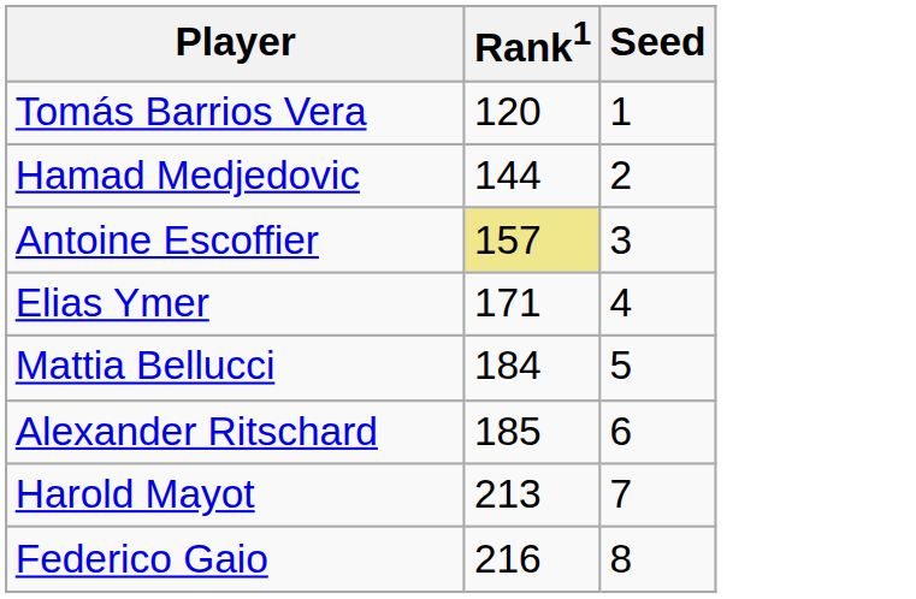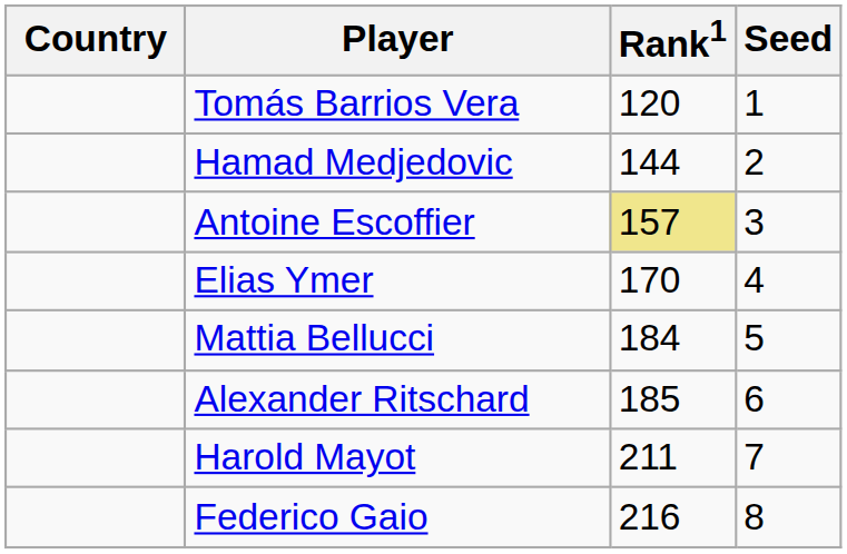 <table class="sortable wikitable">
 <tr>
+<th width="70">Country</th>
 <th width="175">Player</th>
 <th>Rank<sup>1</sup></th>
 <th>Seed</th>
 </tr>
 <tr>
+<td></td>
 <td><a href='#'>Tomás Barrios Vera</a></td>
 <td>120</td>
 <td>1</td>
 </tr>
 <tr>
+<td></td>
 <td><a href='#'>Hamad Medjedovic</a></td>
 <td>144</td>
 <td>2</td>
 </tr>
 <tr>
+<td></td>
 <td><a href='#'>Antoine Escoffier</a></td>
 <td style="background: khaki;">157</td>
 <td>3</td>
 </tr>
 <tr>
+<td></td>
 <td><a href='#'>Elias Ymer</a></td>
-<td>171</td>
+<td>170</td>
 <td>4</td>
 </tr>
 <tr>
+<td></td>
 <td><a href='#'>Mattia Bellucci</a></td>
 <td>184</td>
 <td>5</td>
 </tr>
 <tr>
+<td></td>
 <td><a href='#'>Alexander Ritschard</a></td>
 <td>185</td>
 <td>6</td>
 </tr>
 <tr>
+<td></td>
 <td><a href='#'>Harold Mayot</a></td>
-<td>213</td>
+<td>211</td>
 <td>7</td>
 </tr>
 <tr>
+<td></td>
 <td><a href='#'>Federico Gaio</a></td>
 <td>216</td>
 <td>8</td>
 </tr>
 </table>
